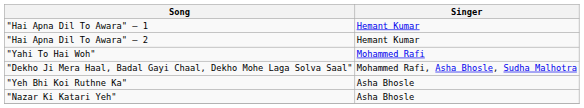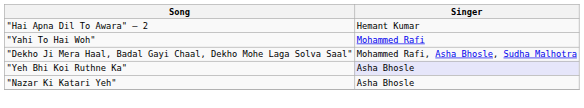 <table class="wikitable">
 <tr>
 <th>Song</th>
 <th>Singer</th>
-</tr>
-<tr>
-<td>"Hai Apna Dil To Awara" – 1</td>
-<td><a href='#'>Hemant Kumar</a></td>
 </tr>
 <tr>
 <td>"Hai Apna Dil To Awara" – 2</td>
 <td>Hemant Kumar</td>
 </tr>
 <tr>
 <td>"Yahi To Hai Woh"</td>
 <td><a href='#'>Mohammed Rafi</a></td>
 </tr>
 <tr>
 <td>"Dekho Ji Mera Haal, Badal Gayi Chaal, Dekho Mohe Laga Solva Saal"</td>
 <td>Mohammed Rafi, <a href='#'>Asha Bhosle</a>, <a href='#'>Sudha Malhotra</a></td>
 </tr>
 <tr>
 <td>"Yeh Bhi Koi Ruthne Ka"</td>
-<td>Asha Bhosle</td>
+<td style="background: lavender;">Asha Bhosle</td>
 </tr>
 <tr>
 <td>"Nazar Ki Katari Yeh"</td>
 <td>Asha Bhosle</td>
 </tr>
 <tr>
 </tr>
 </table>
